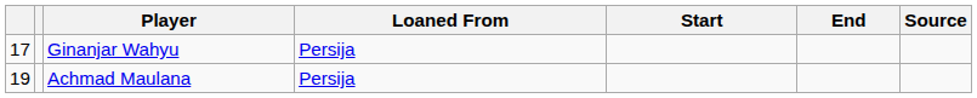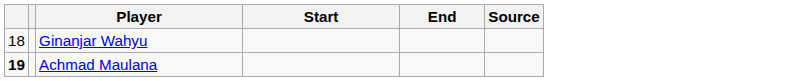 <table class="wikitable plainrowheaders sortable" style="font-size:95%">
 <tr>
 <th></th>
 <th></th>
 <th scope="col" style="width:200px;"><strong>Player</strong></th>
-<th scope="col" style="width:250px;"><strong>Loaned From</strong></th>
 <th scope="col" style="width:150px;"><strong>Start</strong></th>
 <th scope="col" style="width:78px;"><strong>End</strong></th>
 <th><strong>Source</strong></th>
 </tr>
 <tr>
-<td align=center>17</td>
+<td align=center>18</td>
 <td align=center></td>
 <td> <a href='#'>Ginanjar Wahyu</a></td>
-<td> <a href='#'>Persija</a></td>
 <td align=center></td>
 <td align=center></td>
 <td align=center></td>
 </tr>
 <tr>
-<td align=center>19</td>
+<td align=center><strong>19</strong></td>
 <td align=center></td>
 <td> <a href='#'>Achmad Maulana</a></td>
-<td> <a href='#'>Persija</a></td>
 <td align=center></td>
 <td align=center></td>
 <td align=center></td>
 </tr>
 </table>
